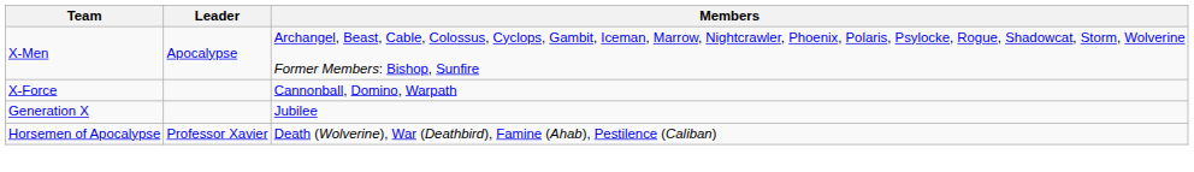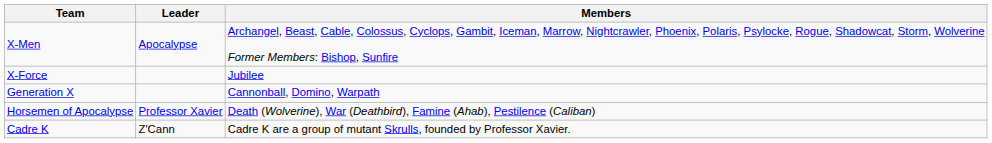 <table class = "wikitable">
 <tr>
 <th>Team</th>
 <th>Leader</th>
 <th>Members</th>
 </tr>
 <tr>
 <td><a href='#'>X-Men</a></td>
 <td><a href='#'>Apocalypse</a></td>
 <td><a href='#'>Archangel</a>, <a href='#'>Beast</a>, <a href='#'>Cable</a>, <a href='#'>Colossus</a>, <a href='#'>Cyclops</a>, <a href='#'>Gambit</a>, <a href='#'>Iceman</a>, <a href='#'>Marrow</a>, <a href='#'>Nightcrawler</a>, <a href='#'>Phoenix</a>, <a href='#'>Polaris</a>, <a href='#'>Psylocke</a>, <a href='#'>Rogue</a>, <a href='#'>Shadowcat</a>, <a href='#'>Storm</a>, <a href='#'>Wolverine</a><br><br><em>Former Members</em>: <a href='#'>Bishop</a>, <a href='#'>Sunfire</a></td>
 </tr>
 <tr>
 <td><a href='#'>X-Force</a></td>
 <td></td>
-<td><a href='#'>Cannonball</a>, <a href='#'>Domino</a>, <a href='#'>Warpath</a></td>
+<td><a href='#'>Jubilee</a></td>
 </tr>
 <tr>
 <td><a href='#'>Generation X</a></td>
 <td></td>
-<td><a href='#'>Jubilee</a></td>
+<td><a href='#'>Cannonball</a>, <a href='#'>Domino</a>, <a href='#'>Warpath</a></td>
 </tr>
 <tr>
 <td><a href='#'>Horsemen of Apocalypse</a></td>
 <td><a href='#'>Professor Xavier</a></td>
 <td><a href='#'>Death</a> (<em>Wolverine</em>), <a href='#'>War</a> (<em>Deathbird</em>), <a href='#'>Famine</a> (<em>Ahab</em>), <a href='#'>Pestilence</a> (<em>Caliban</em>)</td>
 </tr>
+<tr>
+<td><a href='#'>Cadre K</a></td>
+<td>Z'Cann</td>
+<td>Cadre K are a group of mutant <a href='#'>Skrulls</a>, founded by Professor Xavier.</td>
+</tr>
 </table>
